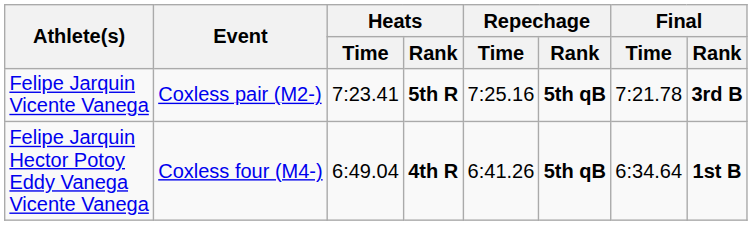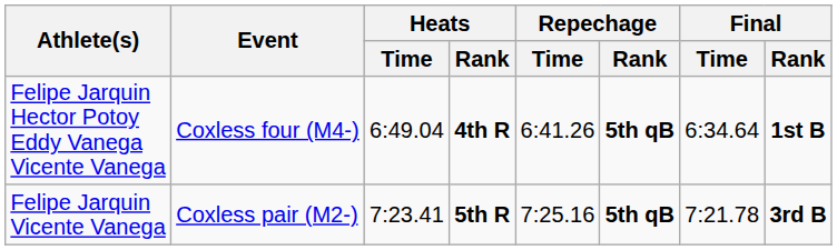 <table class="wikitable" border="1" style="font-size:90%">
 <tr>
 <th rowspan=2>Athlete(s)</th>
 <th rowspan=2>Event</th>
 <th colspan=2>Heats</th>
 <th colspan=2>Repechage</th>
 <th colspan=2>Final</th>
 </tr>
 <tr>
 <th>Time</th>
 <th>Rank</th>
 <th>Time</th>
 <th>Rank</th>
 <th>Time</th>
 <th>Rank</th>
 </tr>
 <tr>
+<td><a href='#'>Felipe Jarquin</a><br><a href='#'>Hector Potoy</a><br><a href='#'>Eddy Vanega</a><br><a href='#'>Vicente Vanega</a></td>
+<td><a href='#'>Coxless four (M4-)</a></td>
+<td align=center>6:49.04</td>
+<td align=center><strong>4th R</strong></td>
+<td align=center>6:41.26</td>
+<td align=center><strong>5th qB</strong></td>
+<td align=center>6:34.64</td>
+<td align=center><strong>1st B</strong></td>
+</tr>
+<tr>
 <td><a href='#'>Felipe Jarquin</a><br><a href='#'>Vicente Vanega</a></td>
 <td><a href='#'>Coxless pair (M2-)</a></td>
 <td align=center>7:23.41</td>
 <td align=center><strong>5th R</strong></td>
 <td align=center>7:25.16</td>
 <td align=center><strong>5th qB</strong></td>
 <td align=center>7:21.78</td>
 <td align=center><strong>3rd B</strong></td>
 </tr>
-<tr>
-<td><a href='#'>Felipe Jarquin</a><br><a href='#'>Hector Potoy</a><br><a href='#'>Eddy Vanega</a><br><a href='#'>Vicente Vanega</a></td>
-<td><a href='#'>Coxless four (M4-)</a></td>
-<td align=center>6:49.04</td>
-<td align=center><strong>4th R</strong></td>
-<td align=center>6:41.26</td>
-<td align=center><strong>5th qB</strong></td>
-<td align=center>6:34.64</td>
-<td align=center><strong>1st B</strong></td>
-</tr>
 </table>
